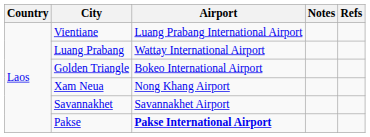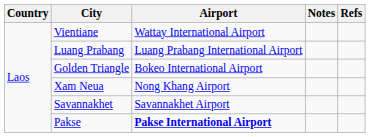 <table class="sortable wikitable">
 <tr>
 <th>Country</th>
 <th>City</th>
 <th>Airport</th>
 <th>Notes</th>
 <th>Refs</th>
 </tr>
 <tr>
 <td rowspan="6"><a href='#'>Laos</a></td>
 <td><a href='#'>Vientiane</a></td>
-<td><a href='#'>Luang Prabang International Airport</a></td>
+<td><a href='#'>Wattay International Airport</a></td>
 <td></td>
 <td align=center></td>
 </tr>
 <tr>
 <td><a href='#'>Luang Prabang</a></td>
-<td><a href='#'>Wattay International Airport</a></td>
+<td><a href='#'>Luang Prabang International Airport</a></td>
 <td></td>
 <td align=center></td>
 </tr>
 <tr>
 <td><a href='#'>Golden Triangle</a></td>
 <td><a href='#'>Bokeo International Airport</a></td>
 <td></td>
 <td align=center></td>
 </tr>
 <tr>
 <td><a href='#'>Xam Neua</a></td>
 <td><a href='#'>Nong Khang Airport</a></td>
 <td align=center></td>
 <td align=center></td>
 </tr>
 <tr>
 <td><a href='#'>Savannakhet</a></td>
 <td><a href='#'>Savannakhet Airport</a></td>
 <td></td>
 <td align=center></td>
 </tr>
 <tr>
 <td><a href='#'>Pakse</a></td>
 <td><strong><a href='#'>Pakse International Airport</a></strong></td>
 <td></td>
 <td align=center></td>
 </tr>
 </table>
